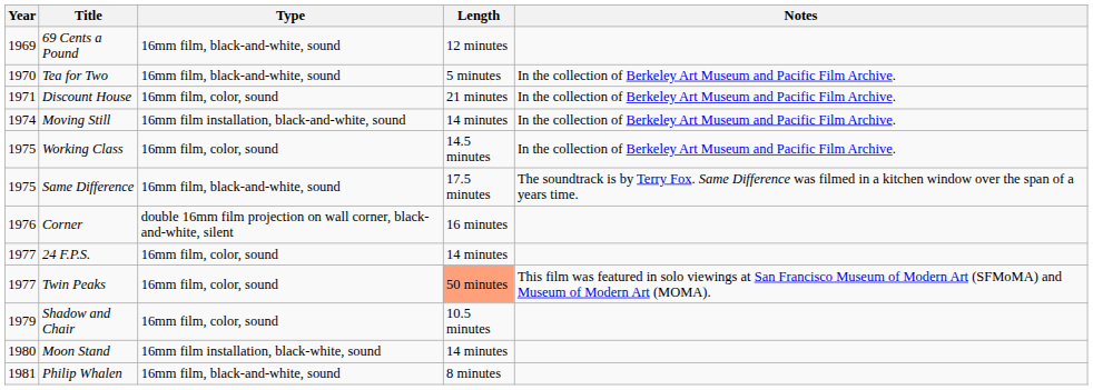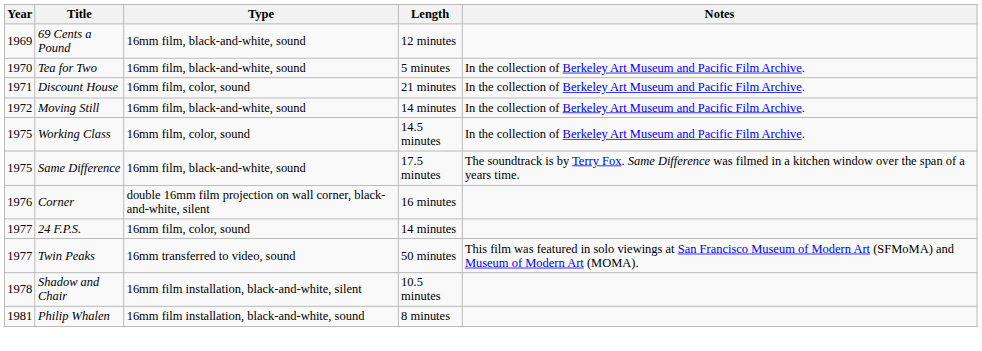 <table class="wikitable sortable">
 <tr>
 <th>Year</th>
 <th>Title</th>
 <th>Type</th>
 <th>Length</th>
 <th>Notes</th>
 </tr>
 <tr>
 <td>1969</td>
 <td><em>69 Cents a Pound</em></td>
 <td>16mm film, black-and-white, sound</td>
 <td>12 minutes</td>
 <td></td>
 </tr>
 <tr>
 <td>1970</td>
 <td><em>Tea for Two</em></td>
 <td>16mm film, black-and-white, sound</td>
 <td>5 minutes</td>
 <td>In the collection of <a href='#'>Berkeley Art Museum and Pacific Film Archive</a>.</td>
 </tr>
 <tr>
 <td>1971</td>
 <td><em>Discount House</em></td>
 <td>16mm film, color, sound</td>
 <td>21 minutes</td>
 <td>In the collection of <a href='#'>Berkeley Art Museum and Pacific Film Archive</a>.</td>
 </tr>
 <tr>
-<td>1974</td>
+<td>1972</td>
 <td><em>Moving Still</em></td>
-<td>16mm film installation, black-and-white, sound</td>
+<td>16mm film, black-and-white, sound</td>
 <td>14 minutes</td>
 <td>In the collection of <a href='#'>Berkeley Art Museum and Pacific Film Archive</a>.</td>
 </tr>
 <tr>
 <td>1975</td>
 <td><em>Working Class</em></td>
 <td>16mm film, color, sound</td>
 <td>14.5 minutes</td>
 <td>In the collection of <a href='#'>Berkeley Art Museum and Pacific Film Archive</a>.</td>
 </tr>
 <tr>
 <td>1975</td>
 <td><em>Same Difference</em></td>
 <td>16mm film, black-and-white, sound</td>
 <td>17.5 minutes</td>
 <td>The soundtrack is by <a href='#'>Terry Fox</a>. <em>Same Difference</em> was filmed in a kitchen window over the span of a years time.</td>
 </tr>
 <tr>
 <td>1976</td>
 <td><em>Corner</em></td>
 <td>double 16mm film projection on wall corner, black-and-white, silent</td>
 <td>16 minutes</td>
 <td></td>
 </tr>
 <tr>
 <td>1977</td>
 <td><em>24 F.P.S.</em></td>
 <td>16mm film, color, sound</td>
 <td>14 minutes</td>
 <td></td>
 </tr>
 <tr>
 <td>1977</td>
 <td><em>Twin Peaks</em></td>
-<td>16mm film, color, sound</td>
-<td style="background: lightsalmon;">50 minutes</td>
+<td>16mm transferred to video, sound</td>
+<td>50 minutes</td>
 <td>This film was featured in solo viewings at <a href='#'>San Francisco Museum of Modern Art</a> (SFMoMA) and <a href='#'>Museum of Modern Art</a> (MOMA).</td>
 </tr>
 <tr>
-<td>1979</td>
+<td>1978</td>
 <td><em>Shadow and Chair</em></td>
-<td>16mm film, color, sound</td>
+<td>16mm film installation, black-and-white, silent</td>
 <td>10.5 minutes</td>
-<td></td>
-</tr>
-<tr>
-<td>1980</td>
-<td><em>Moon Stand</em></td>
-<td>16mm film installation, black-white, sound</td>
-<td>14 minutes</td>
 <td></td>
 </tr>
 <tr>
 <td>1981</td>
 <td><em>Philip Whalen</em></td>
-<td>16mm film, black-and-white, sound</td>
+<td>16mm film installation, black-and-white, sound</td>
 <td>8 minutes</td>
 <td></td>
 </tr>
 </table>
